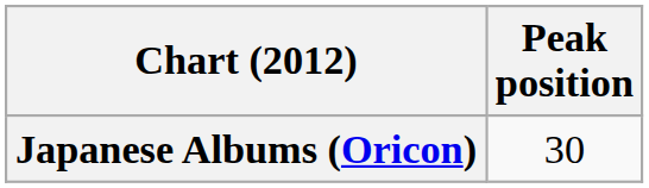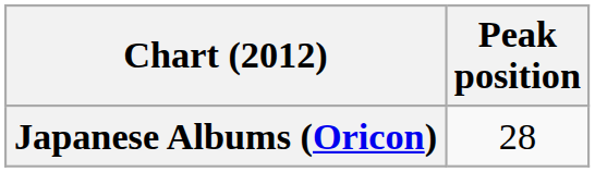 <table class="wikitable plainrowheaders" style="text-align:center;">
 <tr>
 <th>Chart (2012)</th>
 <th>Peak<br>position</th>
 </tr>
 <tr>
 <th scope="row">Japanese Albums (<a href='#'>Oricon</a>)</th>
-<td>30</td>
+<td>28</td>
 </tr>
 </table>
